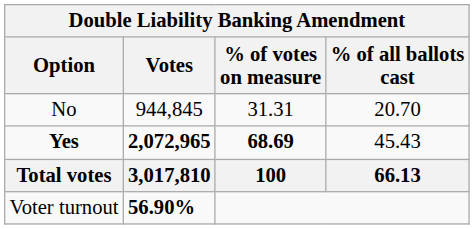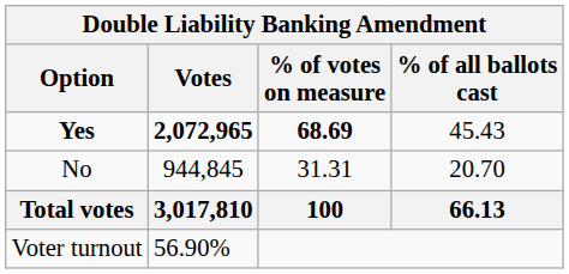 <table class="wikitable">
 <tr>
 <th colspan=4 text align=center>Double Liability Banking Amendment</th>
 </tr>
 <tr>
 <th>Option</th>
 <th>Votes</th>
 <th>% of votes<br>on measure</th>
 <th>% of all ballots<br>cast</th>
 </tr>
 <tr>
+<td text align=center><strong>Yes</strong></td>
+<td text align=center><strong>2,072,965</strong></td>
+<td text align=center><strong>68.69</strong></td>
+<td text align=center>45.43</td>
+</tr>
+<tr>
 <td text align=center>No</td>
 <td text align=center>944,845</td>
 <td text align=center>31.31</td>
 <td text align=center>20.70</td>
-</tr>
-<tr>
-<td text align=center><strong>Yes</strong></td>
-<td text align=center><strong>2,072,965</strong></td>
-<td text align=center><strong>68.69</strong></td>
-<td text align=center>45.43</td>
 </tr>
 <tr>
 <th text align=center>Total votes</th>
 <th text align=center><strong>3,017,810</strong></th>
 <th text align=center><strong>100</strong></th>
 <th text align=center><strong>66.13</strong></th>
 </tr>
 <tr>
 <td>Voter turnout</td>
-<td><strong>56.90%</strong></td>
+<td>56.90%</td>
 </tr>
 </table>
